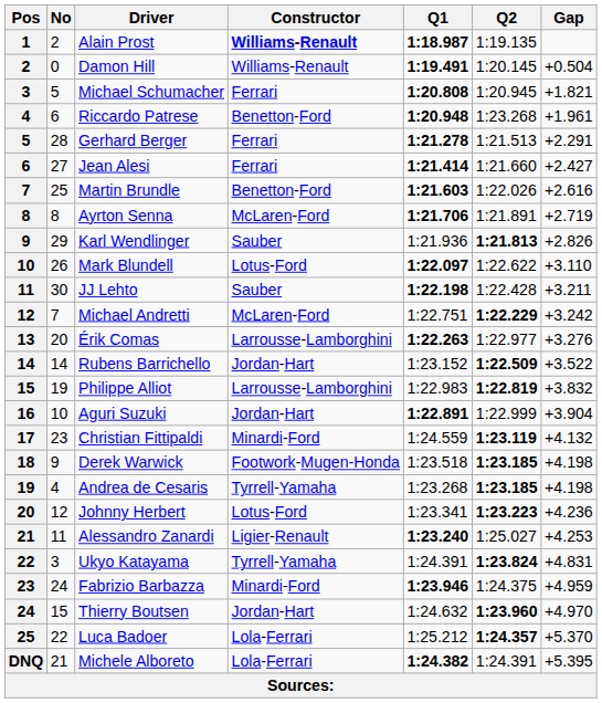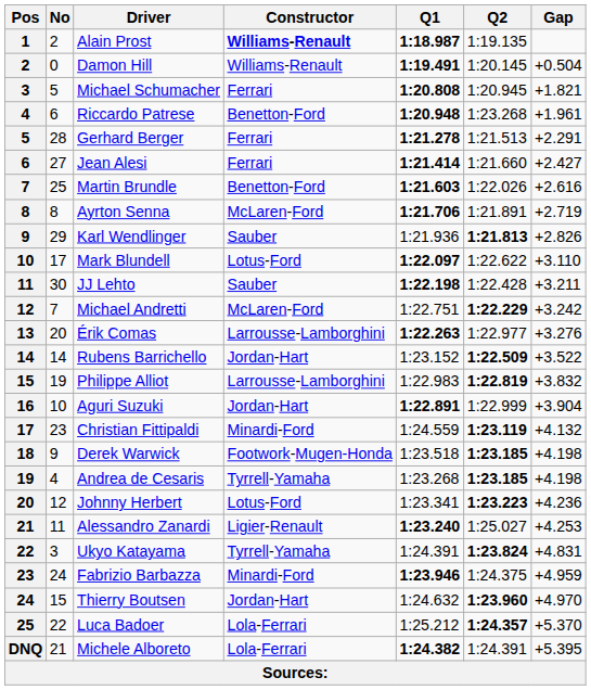 <table class="wikitable sortable" style="font-size: 95%;">
 <tr>
 <th>Pos</th>
 <th>No</th>
 <th>Driver</th>
 <th>Constructor</th>
 <th>Q1</th>
 <th>Q2</th>
 <th>Gap</th>
 </tr>
 <tr>
 <th>1</th>
 <td>2</td>
 <td> <a href='#'>Alain Prost</a></td>
 <td><strong><a href='#'>Williams</a>-<a href='#'>Renault</a></strong></td>
 <td><strong>1:18.987</strong></td>
 <td>1:19.135</td>
 <td></td>
 </tr>
 <tr>
 <th>2</th>
 <td>0</td>
 <td> <a href='#'>Damon Hill</a></td>
 <td><a href='#'>Williams</a>-<a href='#'>Renault</a></td>
 <td><strong>1:19.491</strong></td>
 <td>1:20.145</td>
 <td>+0.504</td>
 </tr>
 <tr>
 <th>3</th>
 <td>5</td>
 <td> <a href='#'>Michael Schumacher</a></td>
 <td><a href='#'>Ferrari</a></td>
 <td><strong>1:20.808</strong></td>
 <td>1:20.945</td>
 <td>+1.821</td>
 </tr>
 <tr>
 <th>4</th>
 <td>6</td>
 <td> <a href='#'>Riccardo Patrese</a></td>
 <td><a href='#'>Benetton</a>-<a href='#'>Ford</a></td>
 <td><strong>1:20.948</strong></td>
 <td>1:23.268</td>
 <td>+1.961</td>
 </tr>
 <tr>
 <th>5</th>
 <td>28</td>
 <td> <a href='#'>Gerhard Berger</a></td>
 <td><a href='#'>Ferrari</a></td>
 <td><strong>1:21.278</strong></td>
 <td>1:21.513</td>
 <td>+2.291</td>
 </tr>
 <tr>
 <th>6</th>
 <td>27</td>
 <td> <a href='#'>Jean Alesi</a></td>
 <td><a href='#'>Ferrari</a></td>
 <td><strong>1:21.414</strong></td>
 <td>1:21.660</td>
 <td>+2.427</td>
 </tr>
 <tr>
 <th>7</th>
 <td>25</td>
 <td> <a href='#'>Martin Brundle</a></td>
 <td><a href='#'>Benetton</a>-<a href='#'>Ford</a></td>
 <td><strong>1:21.603</strong></td>
 <td>1:22.026</td>
 <td>+2.616</td>
 </tr>
 <tr>
 <th>8</th>
 <td>8</td>
 <td> <a href='#'>Ayrton Senna</a></td>
 <td><a href='#'>McLaren</a>-<a href='#'>Ford</a></td>
 <td><strong>1:21.706</strong></td>
 <td>1:21.891</td>
 <td>+2.719</td>
 </tr>
 <tr>
 <th>9</th>
 <td>29</td>
 <td> <a href='#'>Karl Wendlinger</a></td>
 <td><a href='#'>Sauber</a></td>
 <td>1:21.936</td>
 <td><strong>1:21.813</strong></td>
 <td>+2.826</td>
 </tr>
 <tr>
 <th>10</th>
-<td>26</td>
+<td>17</td>
 <td> <a href='#'>Mark Blundell</a></td>
 <td><a href='#'>Lotus</a>-<a href='#'>Ford</a></td>
 <td><strong>1:22.097</strong></td>
 <td>1:22.622</td>
 <td>+3.110</td>
 </tr>
 <tr>
 <th>11</th>
 <td>30</td>
 <td> <a href='#'>JJ Lehto</a></td>
 <td><a href='#'>Sauber</a></td>
 <td><strong>1:22.198</strong></td>
 <td>1:22.428</td>
 <td>+3.211</td>
 </tr>
 <tr>
 <th>12</th>
 <td>7</td>
 <td> <a href='#'>Michael Andretti</a></td>
 <td><a href='#'>McLaren</a>-<a href='#'>Ford</a></td>
 <td>1:22.751</td>
 <td><strong>1:22.229</strong></td>
 <td>+3.242</td>
 </tr>
 <tr>
 <th>13</th>
 <td>20</td>
 <td> <a href='#'>Érik Comas</a></td>
 <td><a href='#'>Larrousse</a>-<a href='#'>Lamborghini</a></td>
 <td><strong>1:22.263</strong></td>
 <td>1:22.977</td>
 <td>+3.276</td>
 </tr>
 <tr>
 <th>14</th>
 <td>14</td>
 <td> <a href='#'>Rubens Barrichello</a></td>
 <td><a href='#'>Jordan</a>-<a href='#'>Hart</a></td>
 <td>1:23.152</td>
 <td><strong>1:22.509</strong></td>
 <td>+3.522</td>
 </tr>
 <tr>
 <th>15</th>
 <td>19</td>
 <td> <a href='#'>Philippe Alliot</a></td>
 <td><a href='#'>Larrousse</a>-<a href='#'>Lamborghini</a></td>
 <td>1:22.983</td>
 <td><strong>1:22.819</strong></td>
 <td>+3.832</td>
 </tr>
 <tr>
 <th>16</th>
 <td>10</td>
 <td> <a href='#'>Aguri Suzuki</a></td>
 <td><a href='#'>Jordan</a>-<a href='#'>Hart</a></td>
 <td><strong>1:22.891</strong></td>
 <td>1:22.999</td>
 <td>+3.904</td>
 </tr>
 <tr>
 <th>17</th>
 <td>23</td>
 <td> <a href='#'>Christian Fittipaldi</a></td>
 <td><a href='#'>Minardi</a>-<a href='#'>Ford</a></td>
 <td>1:24.559</td>
 <td><strong>1:23.119</strong></td>
 <td>+4.132</td>
 </tr>
 <tr>
 <th>18</th>
 <td>9</td>
 <td> <a href='#'>Derek Warwick</a></td>
 <td><a href='#'>Footwork</a>-<a href='#'>Mugen-Honda</a></td>
 <td>1:23.518</td>
 <td><strong>1:23.185</strong></td>
 <td>+4.198</td>
 </tr>
 <tr>
 <th>19</th>
 <td>4</td>
 <td> <a href='#'>Andrea de Cesaris</a></td>
 <td><a href='#'>Tyrrell</a>-<a href='#'>Yamaha</a></td>
 <td>1:23.268</td>
 <td><strong>1:23.185</strong></td>
 <td>+4.198</td>
 </tr>
 <tr>
 <th>20</th>
 <td>12</td>
 <td> <a href='#'>Johnny Herbert</a></td>
 <td><a href='#'>Lotus</a>-<a href='#'>Ford</a></td>
 <td>1:23.341</td>
 <td><strong>1:23.223</strong></td>
 <td>+4.236</td>
 </tr>
 <tr>
 <th>21</th>
 <td>11</td>
 <td> <a href='#'>Alessandro Zanardi</a></td>
 <td><a href='#'>Ligier</a>-<a href='#'>Renault</a></td>
 <td><strong>1:23.240</strong></td>
 <td>1:25.027</td>
 <td>+4.253</td>
 </tr>
 <tr>
 <th>22</th>
 <td>3</td>
 <td> <a href='#'>Ukyo Katayama</a></td>
 <td><a href='#'>Tyrrell</a>-<a href='#'>Yamaha</a></td>
 <td>1:24.391</td>
 <td><strong>1:23.824</strong></td>
 <td>+4.831</td>
 </tr>
 <tr>
 <th>23</th>
 <td>24</td>
 <td> <a href='#'>Fabrizio Barbazza</a></td>
 <td><a href='#'>Minardi</a>-<a href='#'>Ford</a></td>
 <td><strong>1:23.946</strong></td>
 <td>1:24.375</td>
 <td>+4.959</td>
 </tr>
 <tr>
 <th>24</th>
 <td>15</td>
 <td> <a href='#'>Thierry Boutsen</a></td>
 <td><a href='#'>Jordan</a>-<a href='#'>Hart</a></td>
 <td>1:24.632</td>
 <td><strong>1:23.960</strong></td>
 <td>+4.970</td>
 </tr>
 <tr>
 <th>25</th>
 <td>22</td>
 <td> <a href='#'>Luca Badoer</a></td>
 <td><a href='#'>Lola</a>-<a href='#'>Ferrari</a></td>
 <td>1:25.212</td>
 <td><strong>1:24.357</strong></td>
 <td>+5.370</td>
 </tr>
 <tr>
 <th data-sort-value="26">DNQ</th>
 <td>21</td>
 <td> <a href='#'>Michele Alboreto</a></td>
 <td><a href='#'>Lola</a>-<a href='#'>Ferrari</a></td>
 <td><strong>1:24.382</strong></td>
 <td>1:24.391</td>
 <td>+5.395</td>
 </tr>
 <tr>
 <th colspan="7">Sources:</th>
 </tr>
 </table>
